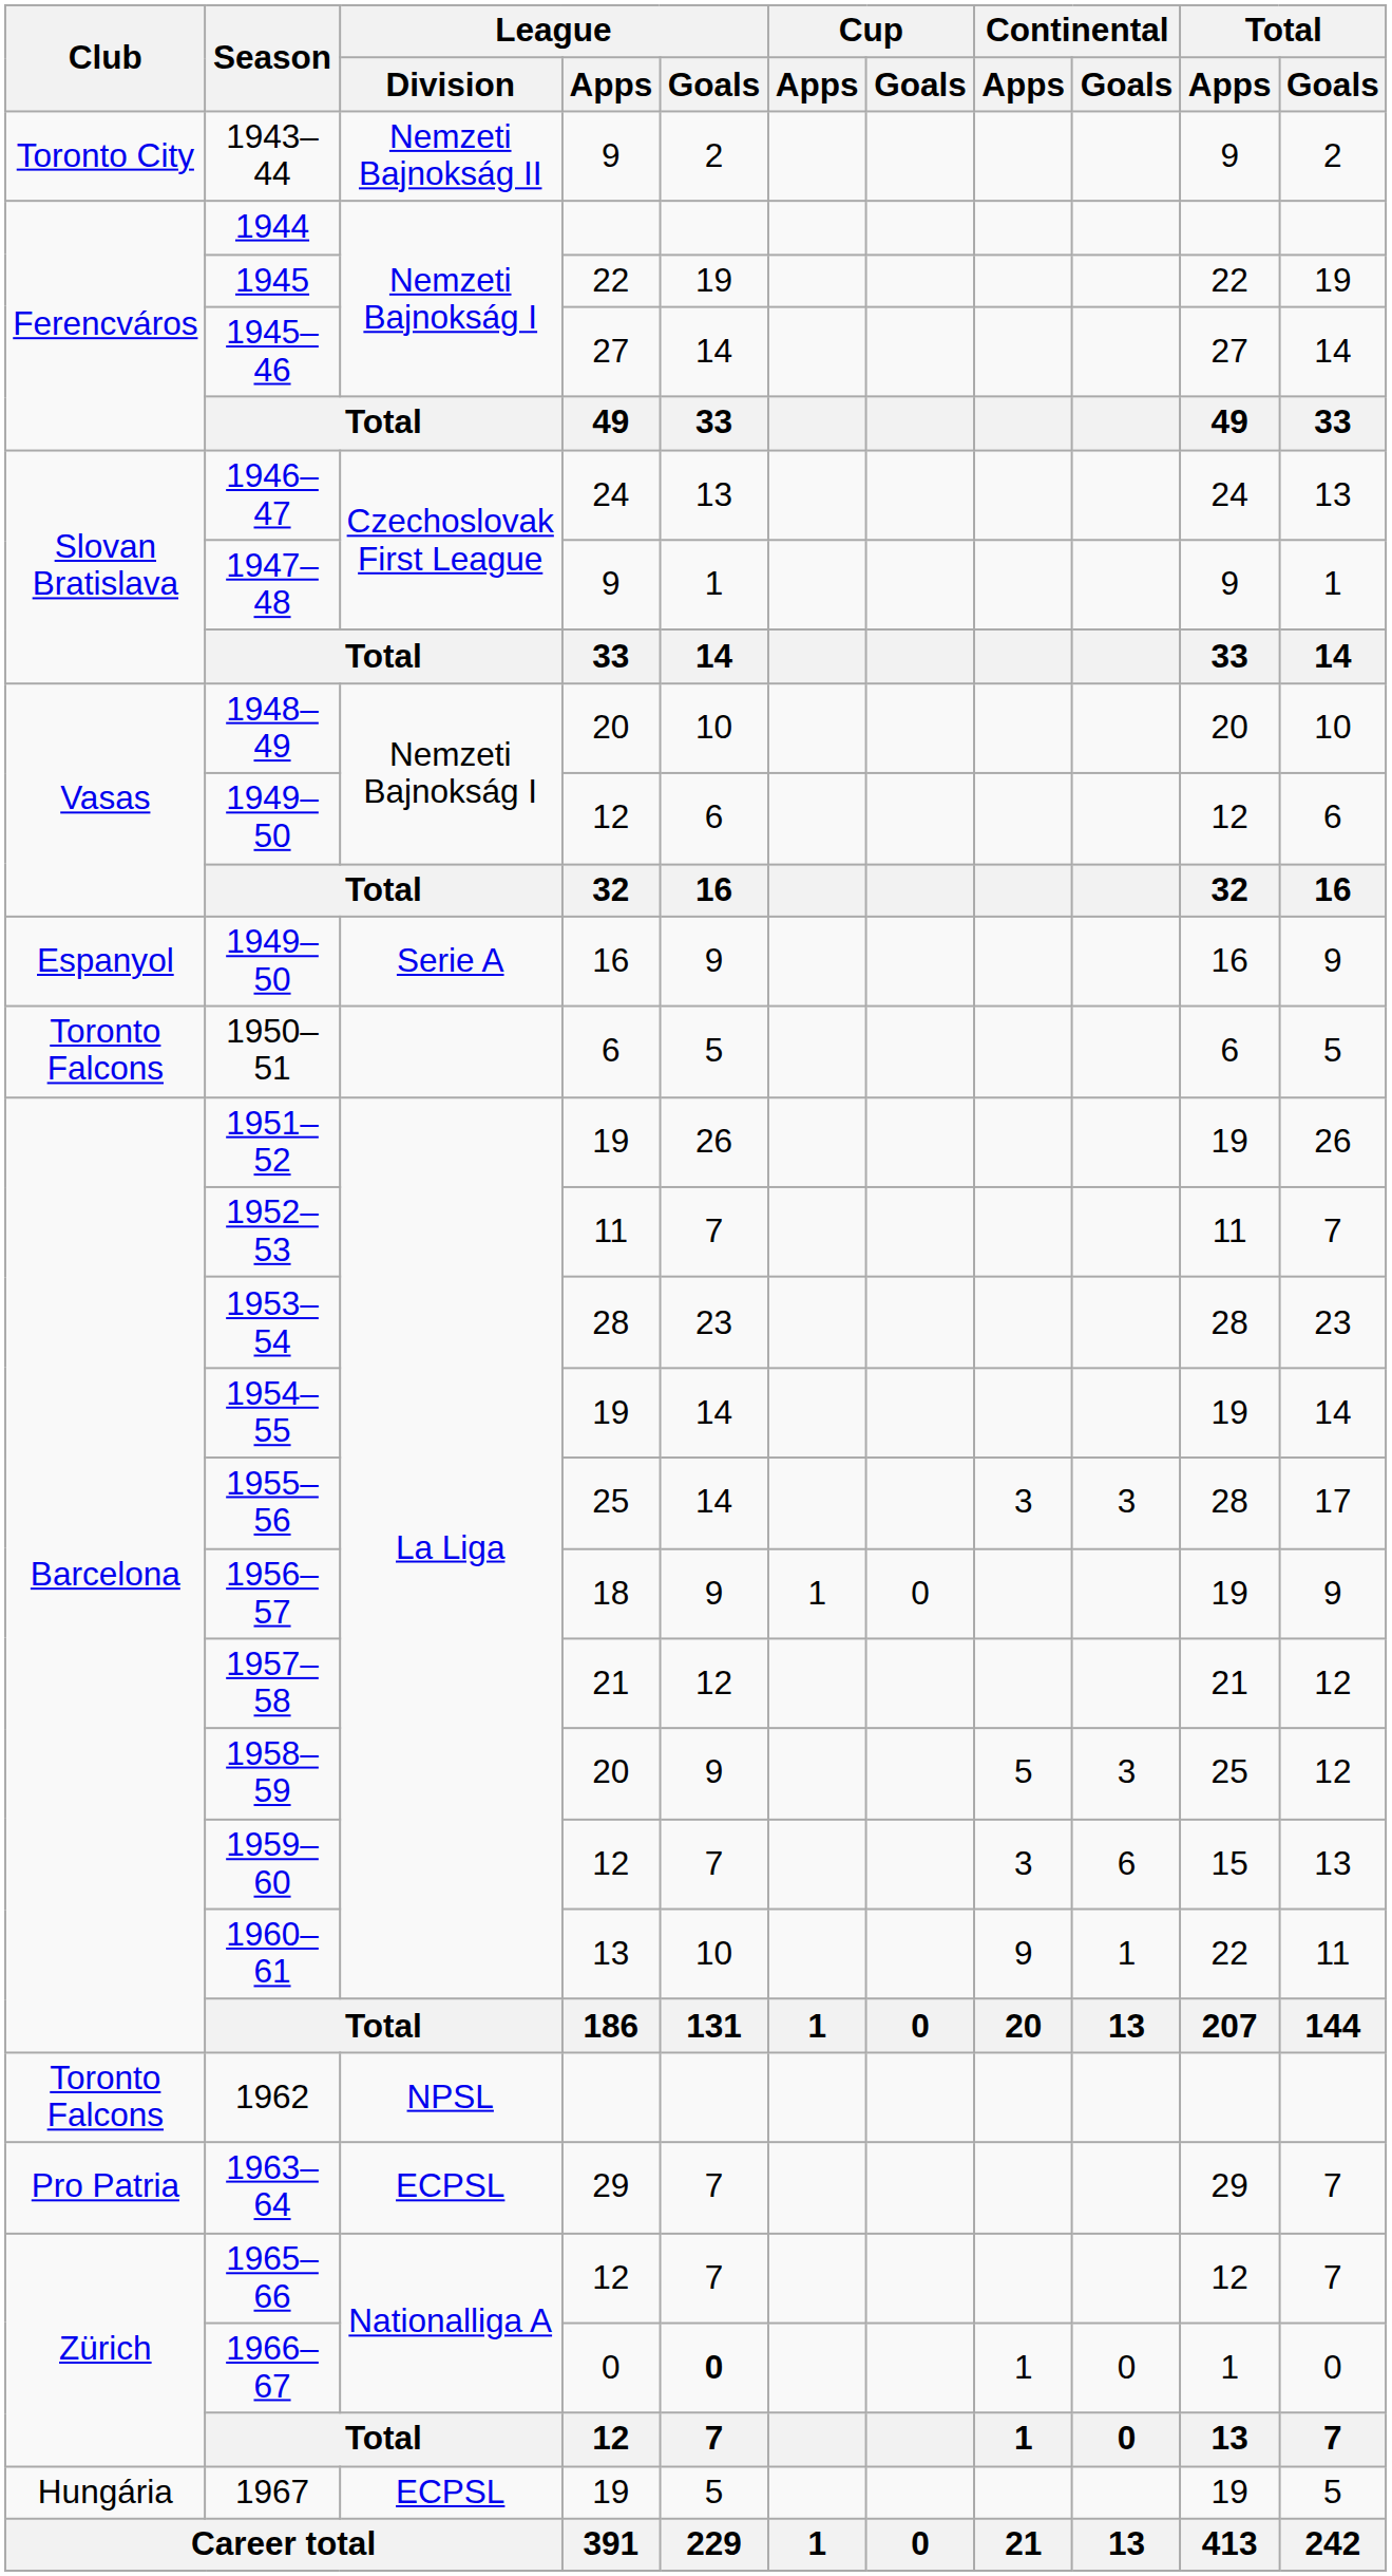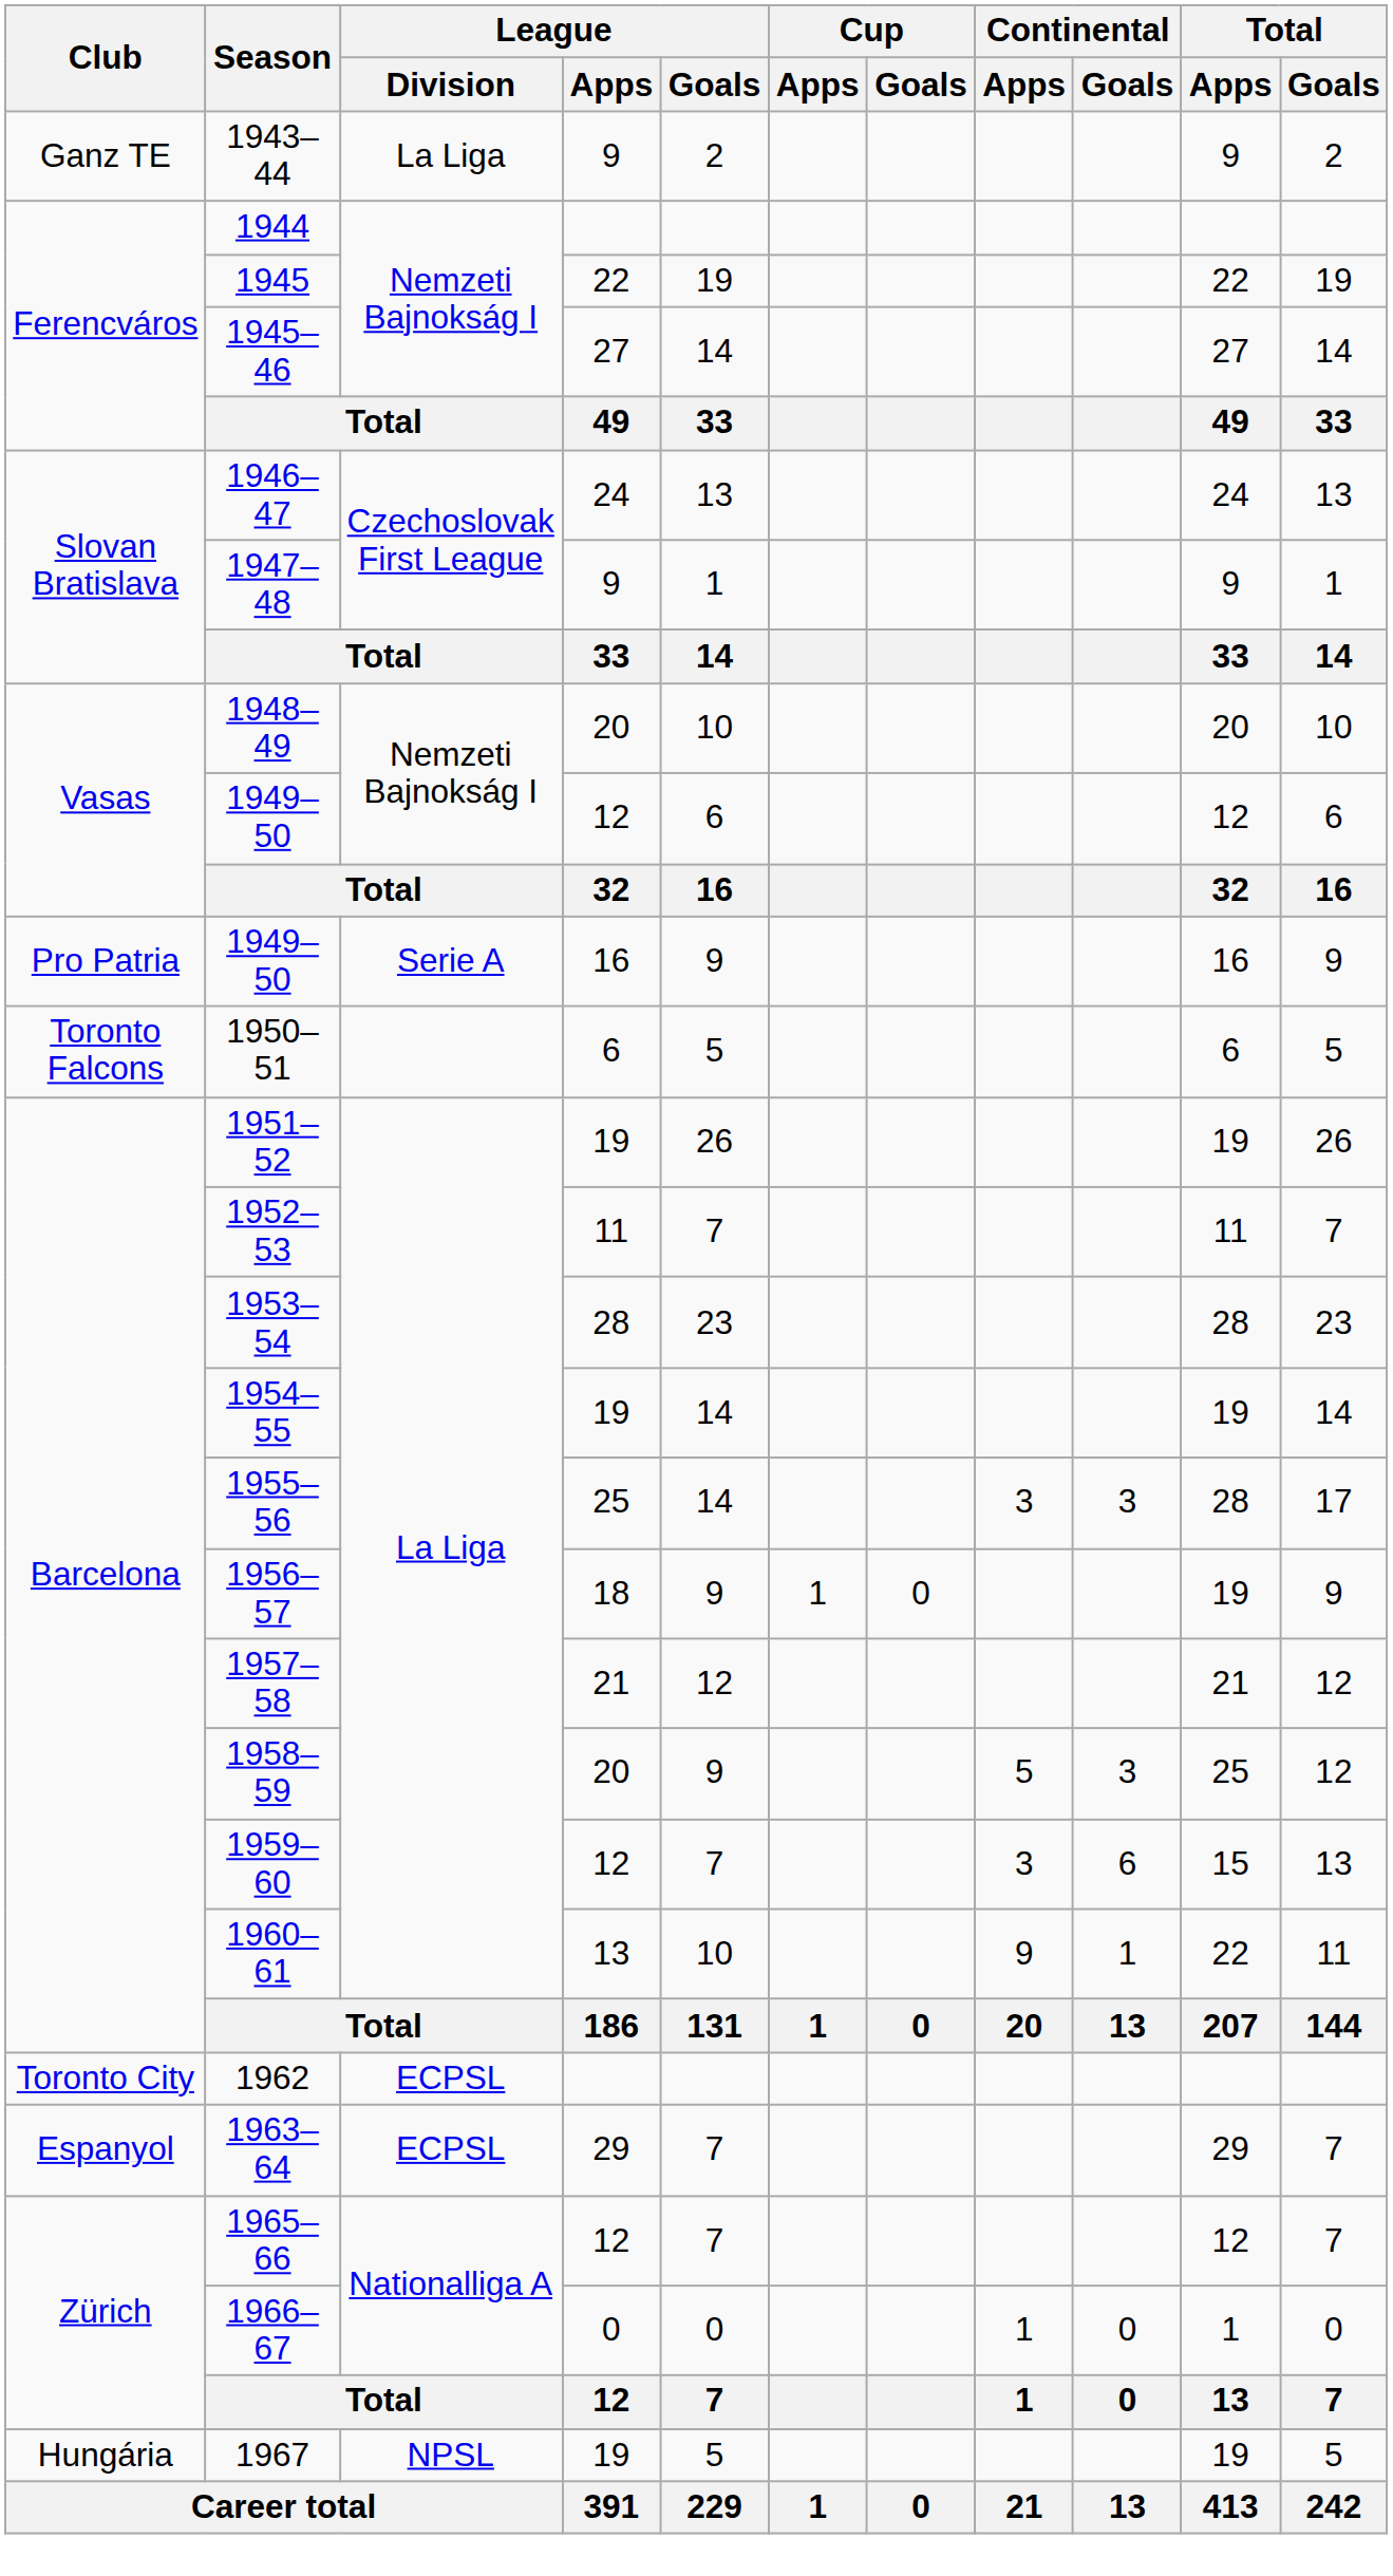 <table class=wikitable style=text-align:center>
 <tr>
 <th rowspan=2>Club</th>
 <th rowspan=2>Season</th>
 <th colspan=3>League</th>
 <th colspan=2>Cup</th>
 <th colspan=2>Continental</th>
 <th colspan=2>Total</th>
 </tr>
 <tr>
 <th>Division</th>
 <th>Apps</th>
 <th>Goals</th>
 <th>Apps</th>
 <th>Goals</th>
 <th>Apps</th>
 <th>Goals</th>
 <th>Apps</th>
 <th>Goals</th>
 </tr>
 <tr>
-<td><a href='#'>Toronto City</a></td>
+<td>Ganz TE</td>
 <td>1943–44</td>
-<td><a href='#'>Nemzeti Bajnokság II</a></td>
+<td>La Liga</td>
 <td>9</td>
 <td>2</td>
 <td></td>
 <td></td>
 <td></td>
 <td></td>
 <td>9</td>
 <td>2</td>
 </tr>
 <tr>
 <td rowspan=4><a href='#'>Ferencváros</a></td>
 <td><a href='#'>1944</a></td>
 <td rowspan=3><a href='#'>Nemzeti Bajnokság I</a></td>
 <td></td>
 <td></td>
 <td></td>
 <td></td>
 <td></td>
 <td></td>
 <td></td>
 <td></td>
 </tr>
 <tr>
 <td><a href='#'>1945</a></td>
 <td>22</td>
 <td>19</td>
 <td></td>
 <td></td>
 <td></td>
 <td></td>
 <td>22</td>
 <td>19</td>
 </tr>
 <tr>
 <td><a href='#'>1945–46</a></td>
 <td>27</td>
 <td>14</td>
 <td></td>
 <td></td>
 <td></td>
 <td></td>
 <td>27</td>
 <td>14</td>
 </tr>
 <tr>
 <th colspan=2>Total</th>
 <th>49</th>
 <th>33</th>
 <th></th>
 <th></th>
 <th></th>
 <th></th>
 <th>49</th>
 <th>33</th>
 </tr>
 <tr>
 <td rowspan=3><a href='#'>Slovan Bratislava</a></td>
 <td><a href='#'>1946–47</a></td>
 <td rowspan=2><a href='#'>Czechoslovak First League</a></td>
 <td>24</td>
 <td>13</td>
 <td></td>
 <td></td>
 <td></td>
 <td></td>
 <td>24</td>
 <td>13</td>
 </tr>
 <tr>
 <td><a href='#'>1947–48</a></td>
 <td>9</td>
 <td>1</td>
 <td></td>
 <td></td>
 <td></td>
 <td></td>
 <td>9</td>
 <td>1</td>
 </tr>
 <tr>
 <th colspan=2>Total</th>
 <th>33</th>
 <th>14</th>
 <th></th>
 <th></th>
 <th></th>
 <th></th>
 <th>33</th>
 <th>14</th>
 </tr>
 <tr>
 <td rowspan=3><a href='#'>Vasas</a></td>
 <td><a href='#'>1948–49</a></td>
 <td rowspan=2>Nemzeti Bajnokság I</td>
 <td>20</td>
 <td>10</td>
 <td></td>
 <td></td>
 <td></td>
 <td></td>
 <td>20</td>
 <td>10</td>
 </tr>
 <tr>
 <td><a href='#'>1949–50</a></td>
 <td>12</td>
 <td>6</td>
 <td></td>
 <td></td>
 <td></td>
 <td></td>
 <td>12</td>
 <td>6</td>
 </tr>
 <tr>
 <th colspan=2>Total</th>
 <th>32</th>
 <th>16</th>
 <th></th>
 <th></th>
 <th></th>
 <th></th>
 <th>32</th>
 <th>16</th>
 </tr>
 <tr>
-<td><a href='#'>Espanyol</a></td>
+<td><a href='#'>Pro Patria</a></td>
 <td><a href='#'>1949–50</a></td>
 <td><a href='#'>Serie A</a></td>
 <td>16</td>
 <td>9</td>
 <td></td>
 <td></td>
 <td></td>
 <td></td>
 <td>16</td>
 <td>9</td>
 </tr>
 <tr>
 <td><a href='#'>Toronto Falcons</a></td>
 <td>1950–51</td>
 <td></td>
 <td>6</td>
 <td>5</td>
 <td></td>
 <td></td>
 <td></td>
 <td></td>
 <td>6</td>
 <td>5</td>
 </tr>
 <tr>
 <td rowspan=11><a href='#'>Barcelona</a></td>
 <td><a href='#'>1951–52</a></td>
 <td rowspan=10><a href='#'>La Liga</a></td>
 <td>19</td>
 <td>26</td>
 <td></td>
 <td></td>
 <td></td>
 <td></td>
 <td>19</td>
 <td>26</td>
 </tr>
 <tr>
 <td><a href='#'>1952–53</a></td>
 <td>11</td>
 <td>7</td>
 <td></td>
 <td></td>
 <td></td>
 <td></td>
 <td>11</td>
 <td>7</td>
 </tr>
 <tr>
 <td><a href='#'>1953–54</a></td>
 <td>28</td>
 <td>23</td>
 <td></td>
 <td></td>
 <td></td>
 <td></td>
 <td>28</td>
 <td>23</td>
 </tr>
 <tr>
 <td><a href='#'>1954–55</a></td>
 <td>19</td>
 <td>14</td>
 <td></td>
 <td></td>
 <td></td>
 <td></td>
 <td>19</td>
 <td>14</td>
 </tr>
 <tr>
 <td><a href='#'>1955–56</a></td>
 <td>25</td>
 <td>14</td>
 <td></td>
 <td></td>
 <td>3</td>
 <td>3</td>
 <td>28</td>
 <td>17</td>
 </tr>
 <tr>
 <td><a href='#'>1956–57</a></td>
 <td>18</td>
 <td>9</td>
 <td>1</td>
 <td>0</td>
 <td></td>
 <td></td>
 <td>19</td>
 <td>9</td>
 </tr>
 <tr>
 <td><a href='#'>1957–58</a></td>
 <td>21</td>
 <td>12</td>
 <td></td>
 <td></td>
 <td></td>
 <td></td>
 <td>21</td>
 <td>12</td>
 </tr>
 <tr>
 <td><a href='#'>1958–59</a></td>
 <td>20</td>
 <td>9</td>
 <td></td>
 <td></td>
 <td>5</td>
 <td>3</td>
 <td>25</td>
 <td>12</td>
 </tr>
 <tr>
 <td><a href='#'>1959–60</a></td>
 <td>12</td>
 <td>7</td>
 <td></td>
 <td></td>
 <td>3</td>
 <td>6</td>
 <td>15</td>
 <td>13</td>
 </tr>
 <tr>
 <td><a href='#'>1960–61</a></td>
 <td>13</td>
 <td>10</td>
 <td></td>
 <td></td>
 <td>9</td>
 <td>1</td>
 <td>22</td>
 <td>11</td>
 </tr>
 <tr>
 <th colspan=2>Total</th>
 <th>186</th>
 <th>131</th>
 <th>1</th>
 <th>0</th>
 <th>20</th>
 <th>13</th>
 <th>207</th>
 <th>144</th>
 </tr>
 <tr>
-<td><a href='#'>Toronto Falcons</a></td>
+<td><a href='#'>Toronto City</a></td>
 <td>1962</td>
-<td><a href='#'>NPSL</a></td>
+<td><a href='#'>ECPSL</a></td>
 <td></td>
 <td></td>
 <td></td>
 <td></td>
 <td></td>
 <td></td>
 <td></td>
 <td></td>
 </tr>
 <tr>
-<td><a href='#'>Pro Patria</a></td>
+<td><a href='#'>Espanyol</a></td>
 <td><a href='#'>1963–64</a></td>
 <td><a href='#'>ECPSL</a></td>
 <td>29</td>
 <td>7</td>
 <td></td>
 <td></td>
 <td></td>
 <td></td>
 <td>29</td>
 <td>7</td>
 </tr>
 <tr>
 <td rowspan=3><a href='#'>Zürich</a></td>
 <td><a href='#'>1965–66</a></td>
 <td rowspan=2><a href='#'>Nationalliga A</a></td>
 <td>12</td>
 <td>7</td>
 <td></td>
 <td></td>
 <td></td>
 <td></td>
 <td>12</td>
 <td>7</td>
 </tr>
 <tr>
 <td><a href='#'>1966–67</a></td>
 <td>0</td>
-<td><strong>0</strong></td>
+<td>0</td>
 <td></td>
 <td></td>
 <td>1</td>
 <td>0</td>
 <td>1</td>
 <td>0</td>
 </tr>
 <tr>
 <th colspan=2>Total</th>
 <th>12</th>
 <th>7</th>
 <th></th>
 <th></th>
 <th>1</th>
 <th>0</th>
 <th>13</th>
 <th>7</th>
 </tr>
 <tr>
 <td>Hungária</td>
 <td>1967</td>
-<td><a href='#'>ECPSL</a></td>
+<td><a href='#'>NPSL</a></td>
 <td>19</td>
 <td>5</td>
 <td></td>
 <td></td>
 <td></td>
 <td></td>
 <td>19</td>
 <td>5</td>
 </tr>
 <tr>
 <th colspan=3>Career total</th>
 <th>391</th>
 <th>229</th>
 <th>1</th>
 <th>0</th>
 <th>21</th>
 <th>13</th>
 <th>413</th>
 <th>242</th>
 </tr>
 </table>
